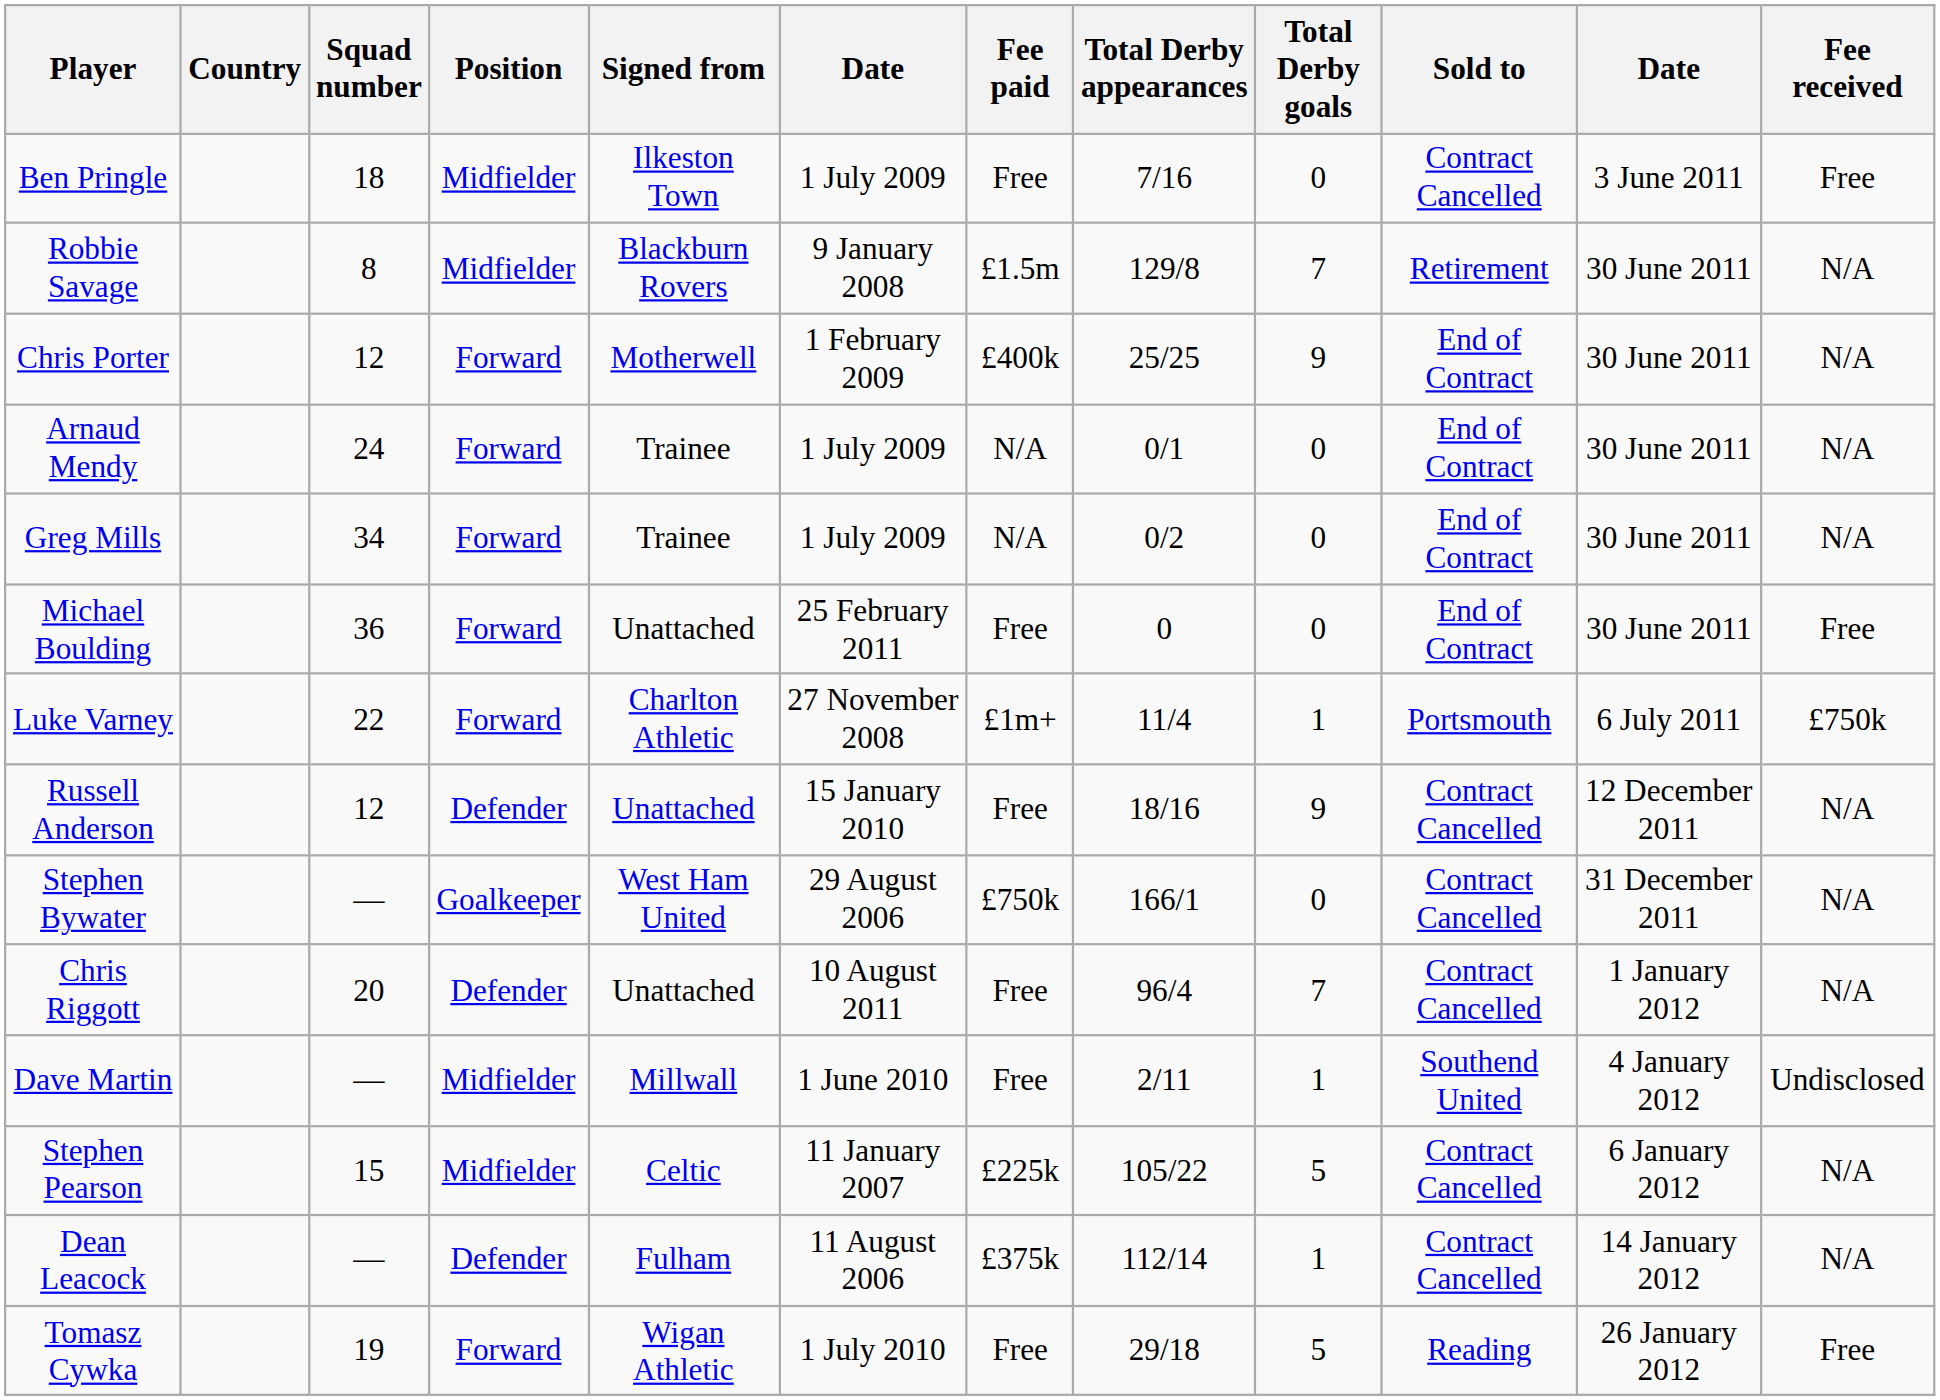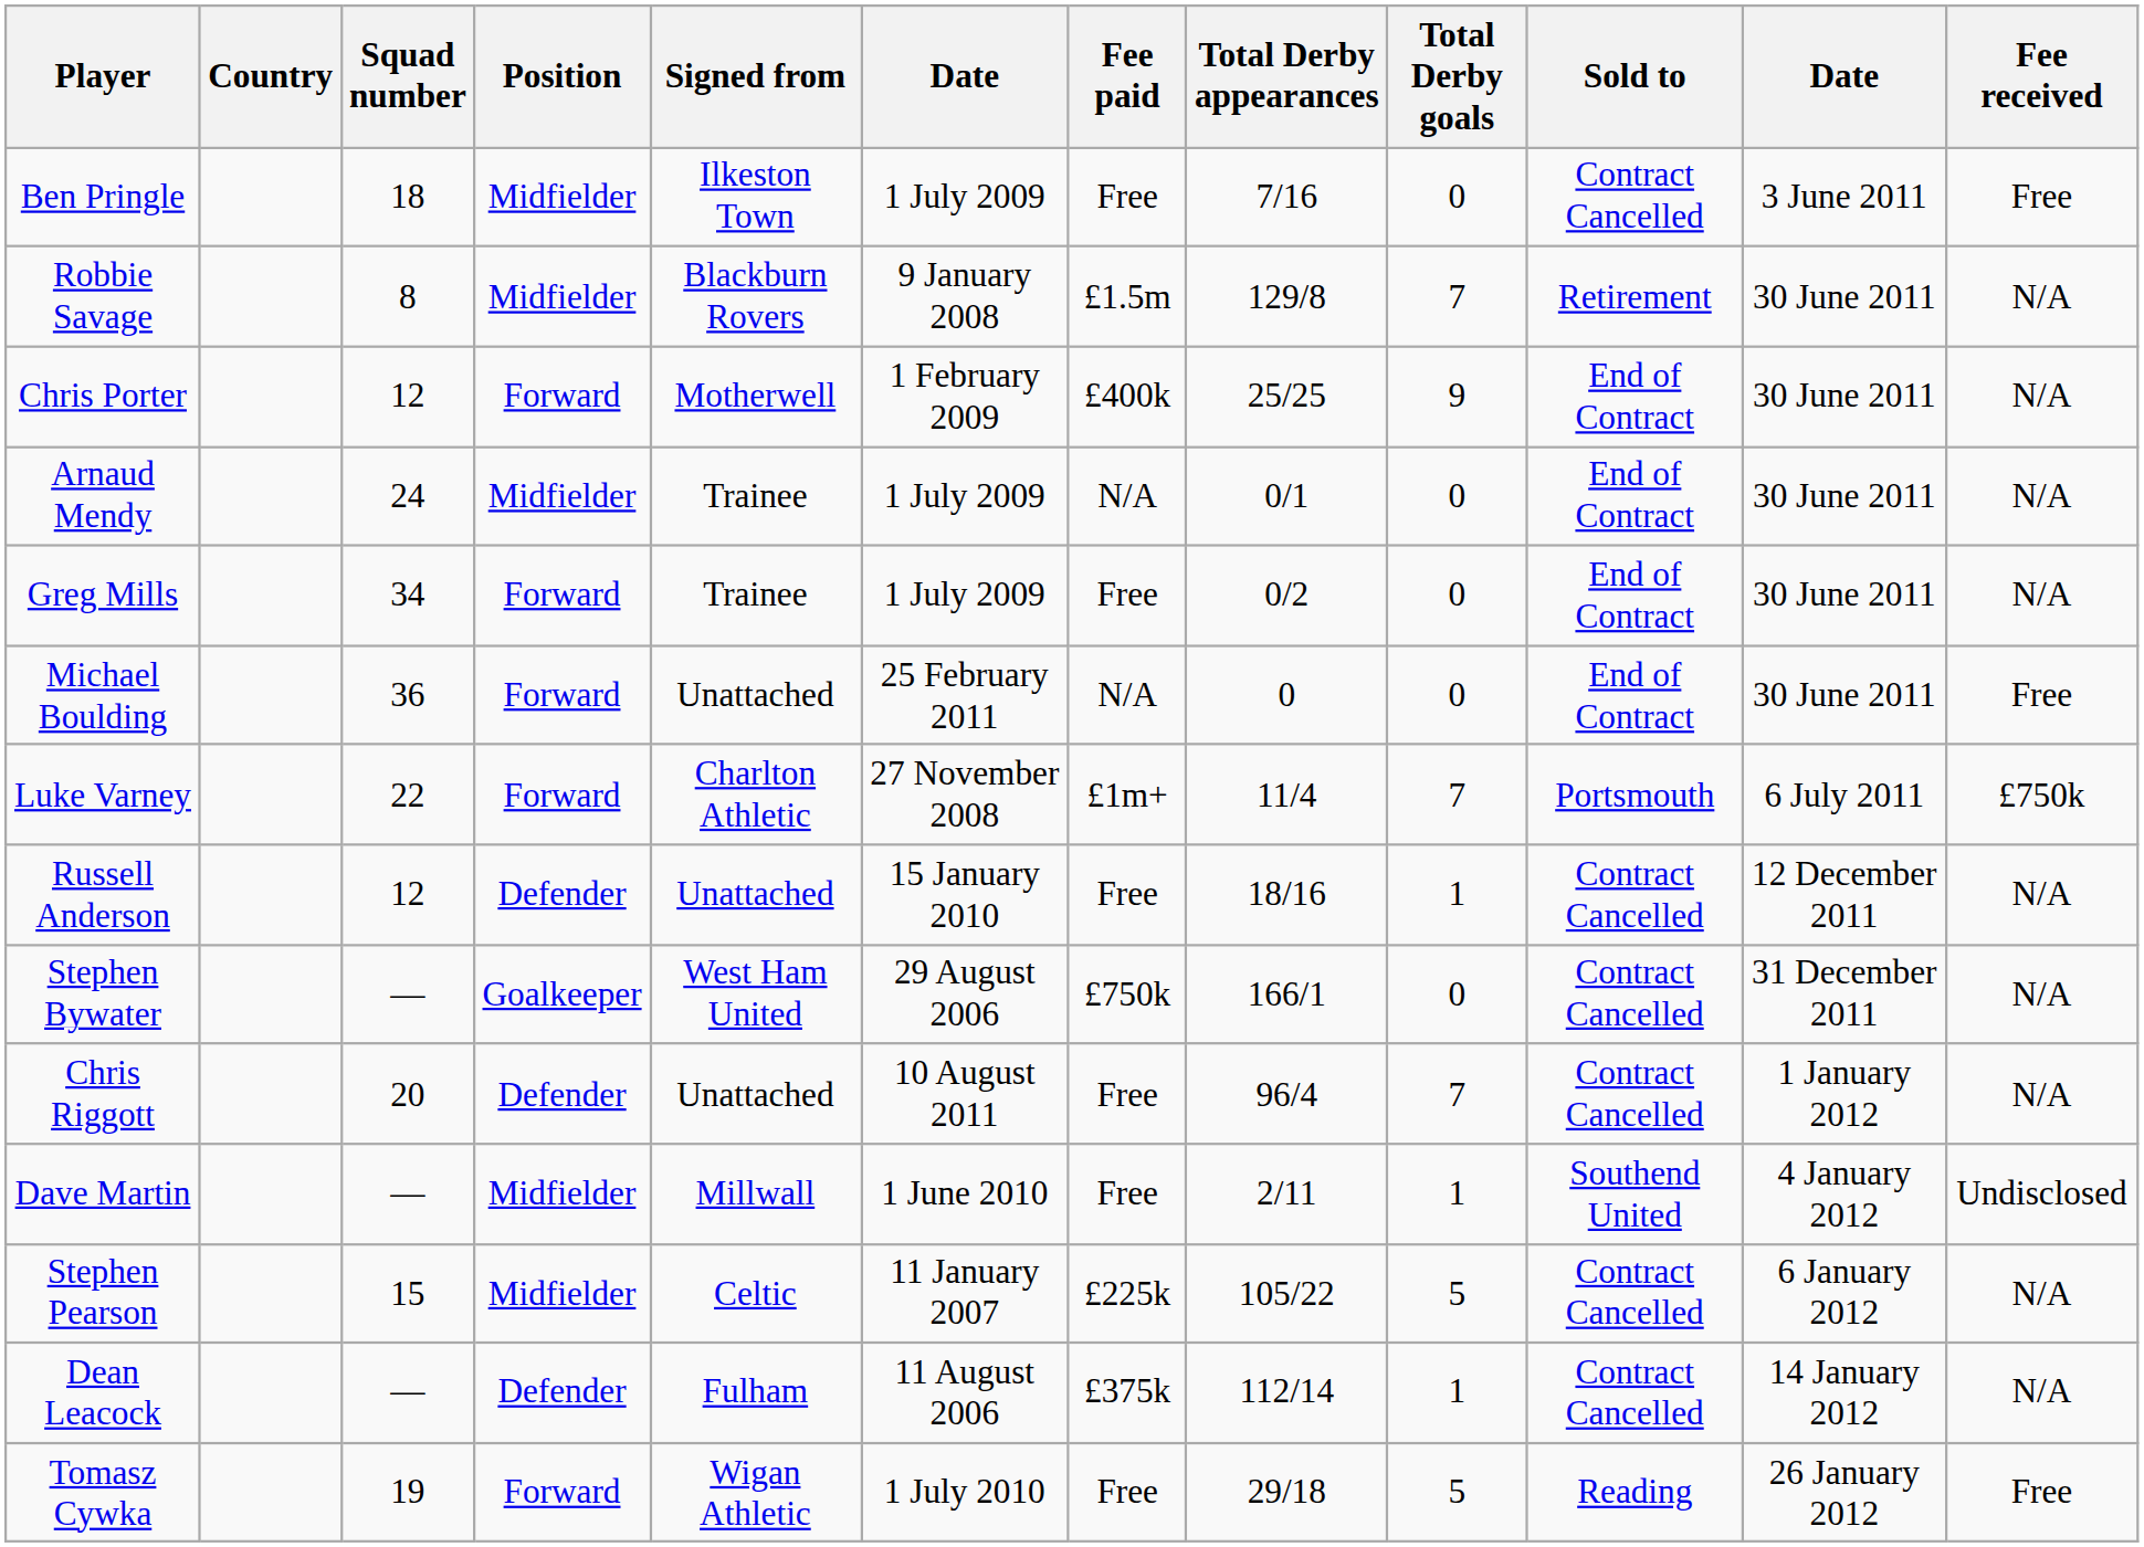 <table class="wikitable" style="text-align:center; font-size:88%">
 <tr>
 <th>Player</th>
 <th>Country</th>
 <th>Squad<br>number</th>
 <th>Position</th>
 <th>Signed from</th>
 <th>Date</th>
 <th>Fee paid</th>
 <th>Total Derby<br>appearances</th>
 <th>Total Derby <br>goals</th>
 <th>Sold to</th>
 <th>Date</th>
 <th>Fee received</th>
 </tr>
 <tr>
 <td><a href='#'>Ben Pringle</a></td>
 <td></td>
 <td>18</td>
 <td><a href='#'>Midfielder</a></td>
 <td><a href='#'>Ilkeston Town</a></td>
 <td>1 July 2009</td>
 <td>Free</td>
 <td>7/16</td>
 <td>0</td>
 <td><a href='#'>Contract Cancelled</a></td>
 <td>3 June 2011</td>
 <td>Free</td>
 </tr>
 <tr>
 <td><a href='#'>Robbie Savage</a></td>
 <td></td>
 <td>8</td>
 <td><a href='#'>Midfielder</a></td>
 <td><a href='#'>Blackburn Rovers</a></td>
 <td>9 January 2008</td>
 <td>£1.5m</td>
 <td>129/8</td>
 <td>7</td>
 <td><a href='#'>Retirement</a></td>
 <td>30 June 2011</td>
 <td>N/A</td>
 </tr>
 <tr>
 <td><a href='#'>Chris Porter</a></td>
 <td></td>
 <td>12</td>
 <td><a href='#'>Forward</a></td>
 <td><a href='#'>Motherwell</a></td>
 <td>1 February 2009</td>
 <td>£400k</td>
 <td>25/25</td>
 <td>9</td>
 <td><a href='#'>End of Contract</a></td>
 <td>30 June 2011</td>
 <td>N/A</td>
 </tr>
 <tr>
 <td><a href='#'>Arnaud Mendy</a></td>
 <td></td>
 <td>24</td>
-<td><a href='#'>Forward</a></td>
+<td><a href='#'>Midfielder</a></td>
 <td>Trainee</td>
 <td>1 July 2009</td>
 <td>N/A</td>
 <td>0/1</td>
 <td>0</td>
 <td><a href='#'>End of Contract</a></td>
 <td>30 June 2011</td>
 <td>N/A</td>
 </tr>
 <tr>
 <td><a href='#'>Greg Mills</a></td>
 <td></td>
 <td>34</td>
 <td><a href='#'>Forward</a></td>
 <td>Trainee</td>
 <td>1 July 2009</td>
-<td>N/A</td>
+<td>Free</td>
 <td>0/2</td>
 <td>0</td>
 <td><a href='#'>End of Contract</a></td>
 <td>30 June 2011</td>
 <td>N/A</td>
 </tr>
 <tr>
 <td><a href='#'>Michael Boulding</a></td>
 <td></td>
 <td>36</td>
 <td><a href='#'>Forward</a></td>
 <td>Unattached</td>
 <td>25 February 2011</td>
-<td>Free</td>
+<td>N/A</td>
 <td>0</td>
 <td>0</td>
 <td><a href='#'>End of Contract</a></td>
 <td>30 June 2011</td>
 <td>Free</td>
 </tr>
 <tr>
 <td><a href='#'>Luke Varney</a></td>
 <td></td>
 <td>22</td>
 <td><a href='#'>Forward</a></td>
 <td><a href='#'>Charlton Athletic</a></td>
 <td>27 November 2008</td>
 <td>£1m+</td>
 <td>11/4</td>
-<td>1</td>
+<td>7</td>
 <td><a href='#'>Portsmouth</a></td>
 <td>6 July 2011</td>
 <td>£750k</td>
 </tr>
 <tr>
 <td><a href='#'>Russell Anderson</a></td>
 <td></td>
 <td>12</td>
 <td><a href='#'>Defender</a></td>
 <td><a href='#'>Unattached</a></td>
 <td>15 January 2010</td>
 <td>Free</td>
 <td>18/16</td>
-<td>9</td>
+<td>1</td>
 <td><a href='#'>Contract Cancelled</a></td>
 <td>12 December 2011</td>
 <td>N/A</td>
 </tr>
 <tr>
 <td><a href='#'>Stephen Bywater</a></td>
 <td></td>
 <td>—</td>
 <td><a href='#'>Goalkeeper</a></td>
 <td><a href='#'>West Ham United</a></td>
 <td>29 August 2006</td>
 <td>£750k</td>
 <td>166/1</td>
 <td>0</td>
 <td><a href='#'>Contract Cancelled</a></td>
 <td>31 December 2011</td>
 <td>N/A</td>
 </tr>
 <tr>
 <td><a href='#'>Chris Riggott</a></td>
 <td></td>
 <td>20</td>
 <td><a href='#'>Defender</a></td>
 <td>Unattached</td>
 <td>10 August 2011</td>
 <td>Free</td>
 <td>96/4</td>
 <td>7</td>
 <td><a href='#'>Contract Cancelled</a></td>
 <td>1 January 2012</td>
 <td>N/A</td>
 </tr>
 <tr>
 <td><a href='#'>Dave Martin</a></td>
 <td></td>
 <td>—</td>
 <td><a href='#'>Midfielder</a></td>
 <td><a href='#'>Millwall</a></td>
 <td>1 June 2010</td>
 <td>Free</td>
 <td>2/11</td>
 <td>1</td>
 <td><a href='#'>Southend United</a></td>
 <td>4 January 2012</td>
 <td>Undisclosed</td>
 </tr>
 <tr>
 <td><a href='#'>Stephen Pearson</a></td>
 <td></td>
 <td>15</td>
 <td><a href='#'>Midfielder</a></td>
 <td><a href='#'>Celtic</a></td>
 <td>11 January 2007</td>
 <td>£225k</td>
 <td>105/22</td>
 <td>5</td>
 <td><a href='#'>Contract Cancelled</a></td>
 <td>6 January 2012</td>
 <td>N/A</td>
 </tr>
 <tr>
 <td><a href='#'>Dean Leacock</a></td>
 <td></td>
 <td>—</td>
 <td><a href='#'>Defender</a></td>
 <td><a href='#'>Fulham</a></td>
 <td>11 August 2006</td>
 <td>£375k</td>
 <td>112/14</td>
 <td>1</td>
 <td><a href='#'>Contract Cancelled</a></td>
 <td>14 January 2012</td>
 <td>N/A</td>
 </tr>
 <tr>
 <td><a href='#'>Tomasz Cywka</a></td>
 <td></td>
 <td>19</td>
 <td><a href='#'>Forward</a></td>
 <td><a href='#'>Wigan Athletic</a></td>
 <td>1 July 2010</td>
 <td>Free</td>
 <td>29/18</td>
 <td>5</td>
 <td><a href='#'>Reading</a></td>
 <td>26 January 2012</td>
 <td>Free</td>
 </tr>
 </table>
